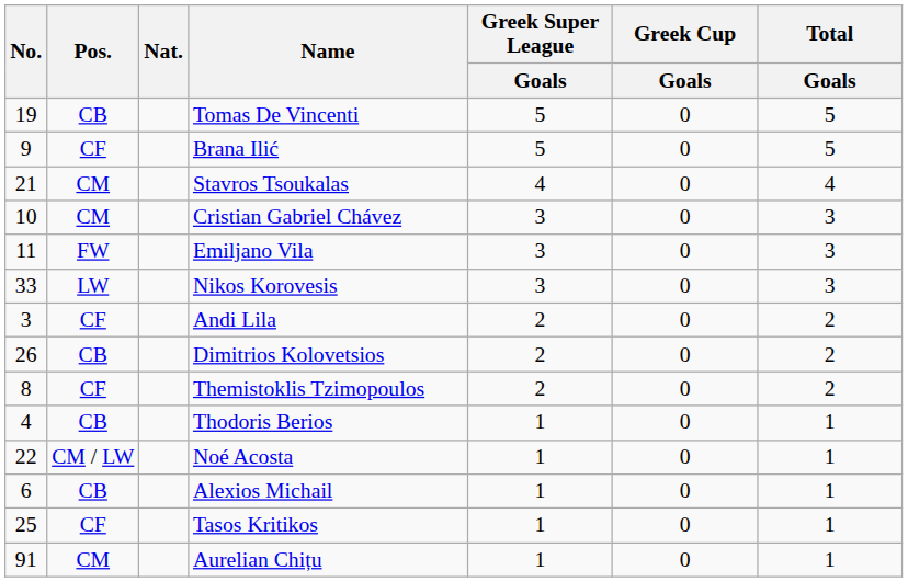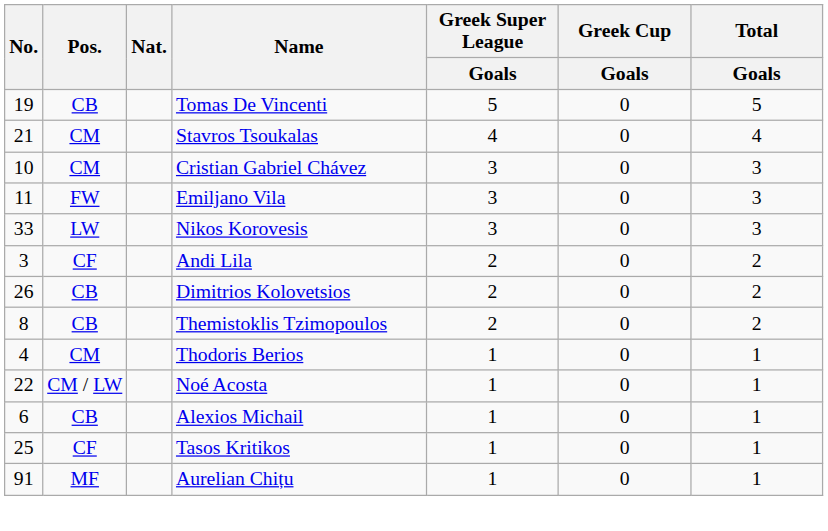 <table class="wikitable sortable" style="text-align:center">
 <tr>
 <th rowspan=2 style="text-align:center;">No.</th>
 <th rowspan=2 style="text-align:center;">Pos.</th>
 <th rowspan=2 style="text-align:center;">Nat.</th>
 <th rowspan=2 style="text-align:center; width:200px;">Name</th>
 <th style="text-align:center; width:100px;">Greek Super League</th>
 <th style="text-align:center; width:100px;">Greek Cup</th>
 <th style="text-align:center; width:100px;">Total</th>
 </tr>
 <tr>
 <th style="text-align:center;">Goals</th>
 <th style="text-align:center;">Goals</th>
 <th style="text-align:center;">Goals</th>
 </tr>
 <tr>
 <td>19</td>
 <td><a href='#'>CB</a></td>
 <td></td>
 <td align=left><a href='#'>Tomas De Vincenti</a></td>
-<td>5</td>
-<td>0</td>
-<td>5</td>
-</tr>
-<tr>
-<td>9</td>
-<td><a href='#'>CF</a></td>
-<td></td>
-<td align=left><a href='#'>Brana Ilić</a></td>
 <td>5</td>
 <td>0</td>
 <td>5</td>
 </tr>
 <tr>
 <td>21</td>
 <td><a href='#'>CM</a></td>
 <td></td>
 <td align=left><a href='#'>Stavros Tsoukalas</a></td>
 <td>4</td>
 <td>0</td>
 <td>4</td>
 </tr>
 <tr>
 <td>10</td>
 <td><a href='#'>CM</a></td>
 <td></td>
 <td align=left><a href='#'>Cristian Gabriel Chávez</a></td>
 <td>3</td>
 <td>0</td>
 <td>3</td>
 </tr>
 <tr>
 <td>11</td>
 <td><a href='#'>FW</a></td>
 <td></td>
 <td align=left><a href='#'>Emiljano Vila</a></td>
 <td>3</td>
 <td>0</td>
 <td>3</td>
 </tr>
 <tr>
 <td>33</td>
 <td><a href='#'>LW</a></td>
 <td></td>
 <td align=left><a href='#'>Nikos Korovesis</a></td>
 <td>3</td>
 <td>0</td>
 <td>3</td>
 </tr>
 <tr>
 <td>3</td>
 <td><a href='#'>CF</a></td>
 <td></td>
 <td align=left><a href='#'>Andi Lila</a></td>
 <td>2</td>
 <td>0</td>
 <td>2</td>
 </tr>
 <tr>
 <td>26</td>
 <td><a href='#'>CB</a></td>
 <td></td>
 <td align=left><a href='#'>Dimitrios Kolovetsios</a></td>
 <td>2</td>
 <td>0</td>
 <td>2</td>
 </tr>
 <tr>
 <td>8</td>
-<td><a href='#'>CF</a></td>
+<td><a href='#'>CB</a></td>
 <td></td>
 <td align=left><a href='#'>Themistoklis Tzimopoulos</a></td>
 <td>2</td>
 <td>0</td>
 <td>2</td>
 </tr>
 <tr>
 <td>4</td>
-<td><a href='#'>CB</a></td>
+<td><a href='#'>CM</a></td>
 <td></td>
 <td align=left><a href='#'>Thodoris Berios</a></td>
 <td>1</td>
 <td>0</td>
 <td>1</td>
 </tr>
 <tr>
 <td>22</td>
 <td><a href='#'>CM</a> / <a href='#'>LW</a></td>
 <td></td>
 <td align=left><a href='#'>Noé Acosta</a></td>
 <td>1</td>
 <td>0</td>
 <td>1</td>
 </tr>
 <tr>
 <td>6</td>
 <td><a href='#'>CB</a></td>
 <td></td>
 <td align=left><a href='#'>Alexios Michail</a></td>
 <td>1</td>
 <td>0</td>
 <td>1</td>
 </tr>
 <tr>
 <td>25</td>
 <td><a href='#'>CF</a></td>
 <td></td>
 <td align=left><a href='#'>Tasos Kritikos</a></td>
 <td>1</td>
 <td>0</td>
 <td>1</td>
 </tr>
 <tr>
 <td>91</td>
-<td><a href='#'>CM</a></td>
+<td><a href='#'>MF</a></td>
 <td></td>
 <td align=left><a href='#'>Aurelian Chițu</a></td>
 <td>1</td>
 <td>0</td>
 <td>1</td>
 </tr>
 </table>
